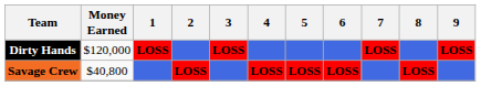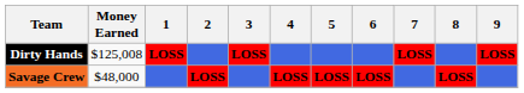 <table class="wikitable" border="3" style="text-align:center;font-size:96%">
 <tr>
 <th>Team</th>
 <th>Money<br>Earned</th>
 <th>1</th>
 <th>2</th>
 <th>3</th>
 <th>4</th>
 <th>5</th>
 <th>6</th>
 <th>7</th>
 <th>8</th>
 <th>9</th>
 </tr>
 <tr>
 <td style="background:#000000; color:#fff;"><strong>Dirty Hands</strong></td>
-<td>$120,000</td>
+<td>$125,008</td>
 <td style="background:red;"><strong>LOSS</strong></td>
 <td style="background:royalblue;"></td>
 <td style="background:red;"><strong>LOSS</strong></td>
 <td style="background:royalblue;"></td>
 <td style="background:royalblue;"></td>
 <td style="background:royalblue;"></td>
 <td style="background:red;"><strong>LOSS</strong></td>
 <td style="background:royalblue;"></td>
 <td style="background:red;"><strong>LOSS</strong></td>
 </tr>
 <tr>
 <td style="background:#F46D25; color:#000000;"><strong>Savage Crew</strong></td>
-<td>$40,800</td>
+<td>$48,000</td>
 <td style="background:royalblue;"></td>
 <td style="background:red;"><strong>LOSS</strong></td>
 <td style="background:royalblue;"></td>
 <td style="background:red;"><strong>LOSS</strong></td>
 <td style="background:red;"><strong>LOSS</strong></td>
 <td style="background:red;"><strong>LOSS</strong></td>
 <td style="background:royalblue;"></td>
 <td style="background:red;"><strong>LOSS</strong></td>
 <td style="background:royalblue;"></td>
 </tr>
 <tr>
 </tr>
 </table>
